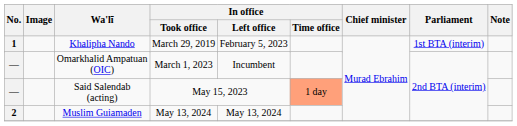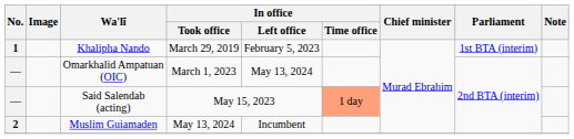 <table class="wikitable plainrowheaders" style="text-align: center;">
 <tr bgcolor=#cccccc>
 <th rowspan="2">No.</th>
 <th rowspan="2">Image</th>
 <th rowspan="2">Wa'lī</th>
 <th colspan="3">In office</th>
 <th rowspan="2">Chief minister</th>
 <th rowspan="2">Parliament</th>
 <th rowspan="2">Note</th>
 </tr>
 <tr>
 <th>Took office</th>
 <th>Left office</th>
 <th>Time office</th>
 </tr>
 <tr>
 <th rowspan="2">1</th>
 <td rowspan="2"></td>
 <td rowspan="2"><a href='#'>Khalipha Nando</a></td>
 <td rowspan="2">March 29, 2019</td>
 <td rowspan="2">February 5, 2023</td>
 <td rowspan="2"></td>
 <td rowspan="5"><a href='#'>Murad Ebrahim</a><br></td>
 <td><a href='#'>1st BTA (interim)</a></td>
 <td rowspan="2"></td>
 </tr>
 <tr>
 <td rowspan="4"><a href='#'>2nd BTA (interim)</a></td>
 </tr>
 <tr>
 <th>—</th>
 <td></td>
 <td>Omarkhalid Ampatuan<br>(<a href='#'>OIC</a>)</td>
 <td>March 1, 2023</td>
-<td>Incumbent</td>
+<td>May 13, 2024</td>
 <td></td>
 <td></td>
 </tr>
 <tr>
 <th>—</th>
 <td></td>
 <td>Said Salendab<br>(acting)</td>
 <td colspan="2">May 15, 2023</td>
 <td style="background: lightsalmon;">1 day</td>
 <td></td>
 </tr>
 <tr>
 <th>2</th>
 <td></td>
 <td><a href='#'>Muslim Guiamaden</a></td>
 <td>May 13, 2024</td>
-<td>May 13, 2024</td>
+<td>Incumbent</td>
 <td></td>
 <td></td>
 </tr>
 <tr>
 </tr>
 </table>
